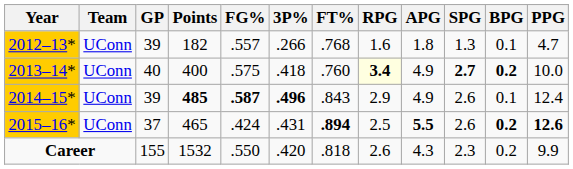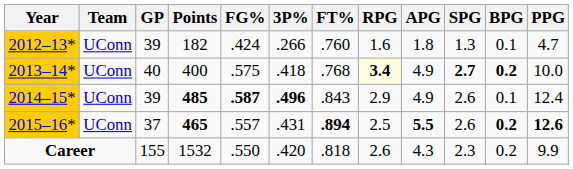 <table class="wikitable sortable" style="text-align:center">
 <tr>
 <th>Year</th>
 <th>Team</th>
 <th>GP</th>
 <th>Points</th>
 <th>FG%</th>
 <th>3P%</th>
 <th>FT%</th>
 <th>RPG</th>
 <th>APG</th>
 <th>SPG</th>
 <th>BPG</th>
 <th>PPG</th>
 </tr>
 <tr>
 <td style="background:#ffcc00;"><a href='#'>2012–13</a>*</td>
 <td><a href='#'>UConn</a></td>
 <td>39</td>
 <td>182</td>
-<td>.557</td>
+<td>.424</td>
 <td>.266</td>
-<td>.768</td>
+<td>.760</td>
 <td>1.6</td>
 <td>1.8</td>
 <td>1.3</td>
 <td>0.1</td>
 <td>4.7</td>
 </tr>
 <tr>
 <td style="background:#ffcc00;"><a href='#'>2013–14</a>*</td>
 <td><a href='#'>UConn</a></td>
 <td>40</td>
 <td>400</td>
 <td>.575</td>
 <td>.418</td>
-<td>.760</td>
+<td>.768</td>
 <td style="background: lightyellow;"><strong>3.4</strong></td>
 <td>4.9</td>
 <td><strong>2.7</strong></td>
 <td><strong>0.2</strong></td>
 <td>10.0</td>
 </tr>
 <tr>
 <td style="background:#ffcc00;"><a href='#'>2014–15</a>*</td>
 <td><a href='#'>UConn</a></td>
 <td>39</td>
 <td><strong>485</strong></td>
 <td><strong>.587</strong></td>
 <td><strong>.496</strong></td>
 <td>.843</td>
 <td>2.9</td>
 <td>4.9</td>
 <td>2.6</td>
 <td>0.1</td>
 <td>12.4</td>
 </tr>
 <tr>
 <td style="background:#ffcc00;"><a href='#'>2015–16</a>*</td>
 <td><a href='#'>UConn</a></td>
 <td>37</td>
-<td>465</td>
-<td>.424</td>
+<td><strong>465</strong></td>
+<td>.557</td>
 <td>.431</td>
 <td><strong>.894</strong></td>
 <td>2.5</td>
 <td><strong>5.5</strong></td>
 <td>2.6</td>
 <td><strong>0.2</strong></td>
 <td><strong>12.6</strong></td>
 </tr>
 <tr>
 <td colspan=2><strong>Career</strong></td>
 <td>155</td>
 <td>1532</td>
 <td>.550</td>
 <td>.420</td>
 <td>.818</td>
 <td>2.6</td>
 <td>4.3</td>
 <td>2.3</td>
 <td>0.2</td>
 <td>9.9</td>
 </tr>
 </table>
